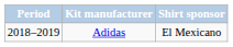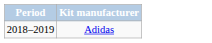 <table class="wikitable" style="text-align: center">
 <tr>
 <th style="background:#B4CCE4; color:#FFFFFF;">Period</th>
 <th style="background:#B4CCE4; color:#FFFFFF;">Kit manufacturer</th>
-<th style="background:#B4CCE4; color:#FFFFFF;">Shirt sponsor</th>
 </tr>
 <tr>
 <td>2018–2019</td>
 <td><a href='#'>Adidas</a></td>
-<td>El Mexicano</td>
 </tr>
 </table>
